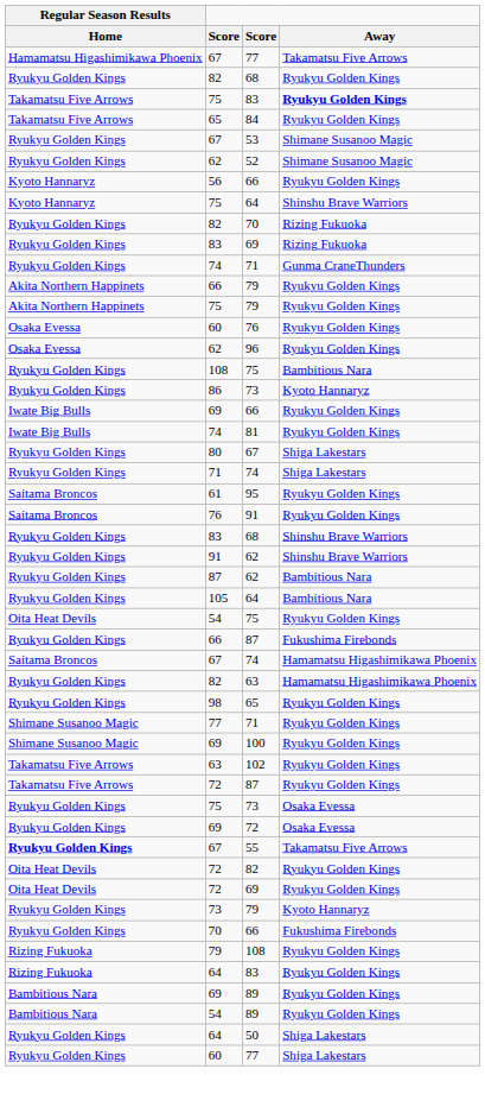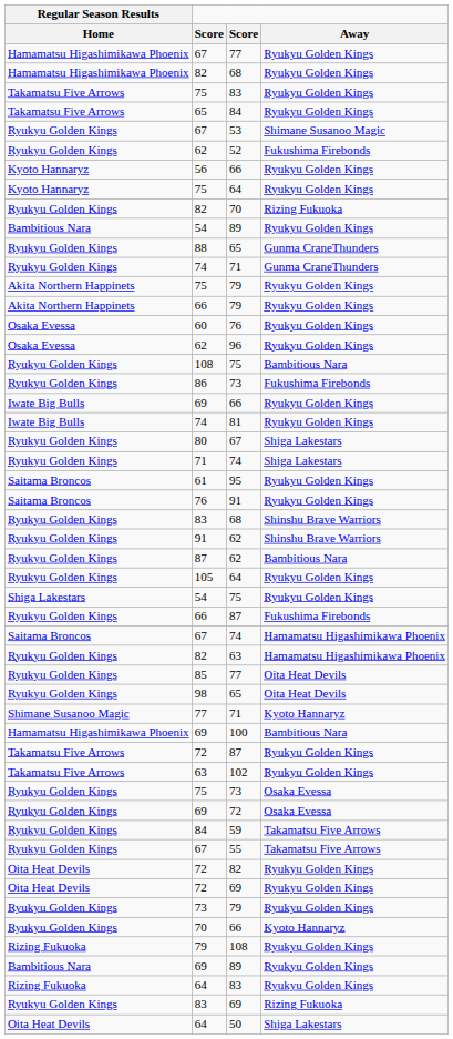 <table class="wikitable collapsible collapsed">
 <tr>
 <th>Regular Season Results</th>
 </tr>
 <tr>
 <th scope="col">Home</th>
 <th scope="col">Score</th>
 <th scope="col">Score</th>
 <th scope="col">Away</th>
 </tr>
 <tr>
 <td><a href='#'>Hamamatsu Higashimikawa Phoenix</a></td>
 <td>67</td>
 <td>77</td>
-<td><a href='#'>Takamatsu Five Arrows</a></td>
+<td><a href='#'>Ryukyu Golden Kings</a></td>
 </tr>
 <tr>
-<td><a href='#'>Ryukyu Golden Kings</a></td>
+<td><a href='#'>Hamamatsu Higashimikawa Phoenix</a></td>
 <td>82</td>
 <td>68</td>
 <td><a href='#'>Ryukyu Golden Kings</a></td>
 </tr>
 <tr>
 <td><a href='#'>Takamatsu Five Arrows</a></td>
 <td>75</td>
 <td>83</td>
-<td><strong><a href='#'>Ryukyu Golden Kings</a></strong></td>
+<td><a href='#'>Ryukyu Golden Kings</a></td>
 </tr>
 <tr>
 <td><a href='#'>Takamatsu Five Arrows</a></td>
 <td>65</td>
 <td>84</td>
 <td><a href='#'>Ryukyu Golden Kings</a></td>
 </tr>
 <tr>
 <td><a href='#'>Ryukyu Golden Kings</a></td>
 <td>67</td>
 <td>53</td>
 <td><a href='#'>Shimane Susanoo Magic</a></td>
 </tr>
 <tr>
 <td><a href='#'>Ryukyu Golden Kings</a></td>
 <td>62</td>
 <td>52</td>
-<td><a href='#'>Shimane Susanoo Magic</a></td>
+<td><a href='#'>Fukushima Firebonds</a></td>
 </tr>
 <tr>
 <td><a href='#'>Kyoto Hannaryz</a></td>
 <td>56</td>
 <td>66</td>
 <td><a href='#'>Ryukyu Golden Kings</a></td>
 </tr>
 <tr>
 <td><a href='#'>Kyoto Hannaryz</a></td>
 <td>75</td>
 <td>64</td>
-<td><a href='#'>Shinshu Brave Warriors</a></td>
+<td><a href='#'>Ryukyu Golden Kings</a></td>
 </tr>
 <tr>
 <td><a href='#'>Ryukyu Golden Kings</a></td>
 <td>82</td>
 <td>70</td>
 <td><a href='#'>Rizing Fukuoka</a></td>
 </tr>
 <tr>
+<td><a href='#'>Bambitious Nara</a></td>
+<td>54</td>
+<td>89</td>
 <td><a href='#'>Ryukyu Golden Kings</a></td>
-<td>83</td>
-<td>69</td>
-<td><a href='#'>Rizing Fukuoka</a></td>
+</tr>
+<tr>
+<td><a href='#'>Ryukyu Golden Kings</a></td>
+<td>88</td>
+<td>65</td>
+<td><a href='#'>Gunma CraneThunders</a></td>
 </tr>
 <tr>
 <td><a href='#'>Ryukyu Golden Kings</a></td>
 <td>74</td>
 <td>71</td>
 <td><a href='#'>Gunma CraneThunders</a></td>
 </tr>
 <tr>
 <td><a href='#'>Akita Northern Happinets</a></td>
-<td>66</td>
+<td>75</td>
 <td>79</td>
 <td><a href='#'>Ryukyu Golden Kings</a></td>
 </tr>
 <tr>
 <td><a href='#'>Akita Northern Happinets</a></td>
-<td>75</td>
+<td>66</td>
 <td>79</td>
 <td><a href='#'>Ryukyu Golden Kings</a></td>
 </tr>
 <tr>
 <td><a href='#'>Osaka Evessa</a></td>
 <td>60</td>
 <td>76</td>
 <td><a href='#'>Ryukyu Golden Kings</a></td>
 </tr>
 <tr>
 <td><a href='#'>Osaka Evessa</a></td>
 <td>62</td>
 <td>96</td>
 <td><a href='#'>Ryukyu Golden Kings</a></td>
 </tr>
 <tr>
 <td><a href='#'>Ryukyu Golden Kings</a></td>
 <td>108</td>
 <td>75</td>
 <td><a href='#'>Bambitious Nara</a></td>
 </tr>
 <tr>
 <td><a href='#'>Ryukyu Golden Kings</a></td>
 <td>86</td>
 <td>73</td>
-<td><a href='#'>Kyoto Hannaryz</a></td>
+<td><a href='#'>Fukushima Firebonds</a></td>
 </tr>
 <tr>
 <td><a href='#'>Iwate Big Bulls</a></td>
 <td>69</td>
 <td>66</td>
 <td><a href='#'>Ryukyu Golden Kings</a></td>
 </tr>
 <tr>
 <td><a href='#'>Iwate Big Bulls</a></td>
 <td>74</td>
 <td>81</td>
 <td><a href='#'>Ryukyu Golden Kings</a></td>
 </tr>
 <tr>
 <td><a href='#'>Ryukyu Golden Kings</a></td>
 <td>80</td>
 <td>67</td>
 <td><a href='#'>Shiga Lakestars</a></td>
 </tr>
 <tr>
 <td><a href='#'>Ryukyu Golden Kings</a></td>
 <td>71</td>
 <td>74</td>
 <td><a href='#'>Shiga Lakestars</a></td>
 </tr>
 <tr>
 <td><a href='#'>Saitama Broncos</a></td>
 <td>61</td>
 <td>95</td>
 <td><a href='#'>Ryukyu Golden Kings</a></td>
 </tr>
 <tr>
 <td><a href='#'>Saitama Broncos</a></td>
 <td>76</td>
 <td>91</td>
 <td><a href='#'>Ryukyu Golden Kings</a></td>
 </tr>
 <tr>
 <td><a href='#'>Ryukyu Golden Kings</a></td>
 <td>83</td>
 <td>68</td>
 <td><a href='#'>Shinshu Brave Warriors</a></td>
 </tr>
 <tr>
 <td><a href='#'>Ryukyu Golden Kings</a></td>
 <td>91</td>
 <td>62</td>
 <td><a href='#'>Shinshu Brave Warriors</a></td>
 </tr>
 <tr>
 <td><a href='#'>Ryukyu Golden Kings</a></td>
 <td>87</td>
 <td>62</td>
 <td><a href='#'>Bambitious Nara</a></td>
 </tr>
 <tr>
 <td><a href='#'>Ryukyu Golden Kings</a></td>
 <td>105</td>
 <td>64</td>
-<td><a href='#'>Bambitious Nara</a></td>
+<td><a href='#'>Ryukyu Golden Kings</a></td>
 </tr>
 <tr>
-<td><a href='#'>Oita Heat Devils</a></td>
+<td><a href='#'>Shiga Lakestars</a></td>
 <td>54</td>
 <td>75</td>
 <td><a href='#'>Ryukyu Golden Kings</a></td>
 </tr>
 <tr>
 <td><a href='#'>Ryukyu Golden Kings</a></td>
 <td>66</td>
 <td>87</td>
 <td><a href='#'>Fukushima Firebonds</a></td>
 </tr>
 <tr>
 <td><a href='#'>Saitama Broncos</a></td>
 <td>67</td>
 <td>74</td>
 <td><a href='#'>Hamamatsu Higashimikawa Phoenix</a></td>
 </tr>
 <tr>
 <td><a href='#'>Ryukyu Golden Kings</a></td>
 <td>82</td>
 <td>63</td>
 <td><a href='#'>Hamamatsu Higashimikawa Phoenix</a></td>
 </tr>
 <tr>
 <td><a href='#'>Ryukyu Golden Kings</a></td>
+<td>85</td>
+<td>77</td>
+<td><a href='#'>Oita Heat Devils</a></td>
+</tr>
+<tr>
+<td><a href='#'>Ryukyu Golden Kings</a></td>
 <td>98</td>
 <td>65</td>
-<td><a href='#'>Ryukyu Golden Kings</a></td>
+<td><a href='#'>Oita Heat Devils</a></td>
 </tr>
 <tr>
 <td><a href='#'>Shimane Susanoo Magic</a></td>
 <td>77</td>
 <td>71</td>
-<td><a href='#'>Ryukyu Golden Kings</a></td>
+<td><a href='#'>Kyoto Hannaryz</a></td>
 </tr>
 <tr>
-<td><a href='#'>Shimane Susanoo Magic</a></td>
+<td><a href='#'>Hamamatsu Higashimikawa Phoenix</a></td>
 <td>69</td>
 <td>100</td>
+<td><a href='#'>Bambitious Nara</a></td>
+</tr>
+<tr>
+<td><a href='#'>Takamatsu Five Arrows</a></td>
+<td>72</td>
+<td>87</td>
 <td><a href='#'>Ryukyu Golden Kings</a></td>
 </tr>
 <tr>
 <td><a href='#'>Takamatsu Five Arrows</a></td>
 <td>63</td>
 <td>102</td>
-<td><a href='#'>Ryukyu Golden Kings</a></td>
-</tr>
-<tr>
-<td><a href='#'>Takamatsu Five Arrows</a></td>
-<td>72</td>
-<td>87</td>
 <td><a href='#'>Ryukyu Golden Kings</a></td>
 </tr>
 <tr>
 <td><a href='#'>Ryukyu Golden Kings</a></td>
 <td>75</td>
 <td>73</td>
 <td><a href='#'>Osaka Evessa</a></td>
 </tr>
 <tr>
 <td><a href='#'>Ryukyu Golden Kings</a></td>
 <td>69</td>
 <td>72</td>
 <td><a href='#'>Osaka Evessa</a></td>
 </tr>
 <tr>
-<td><strong><a href='#'>Ryukyu Golden Kings</a></strong></td>
+<td><a href='#'>Ryukyu Golden Kings</a></td>
+<td>84</td>
+<td>59</td>
+<td><a href='#'>Takamatsu Five Arrows</a></td>
+</tr>
+<tr>
+<td><a href='#'>Ryukyu Golden Kings</a></td>
 <td>67</td>
 <td>55</td>
 <td><a href='#'>Takamatsu Five Arrows</a></td>
 </tr>
 <tr>
 <td><a href='#'>Oita Heat Devils</a></td>
 <td>72</td>
 <td>82</td>
 <td><a href='#'>Ryukyu Golden Kings</a></td>
 </tr>
 <tr>
 <td><a href='#'>Oita Heat Devils</a></td>
 <td>72</td>
 <td>69</td>
 <td><a href='#'>Ryukyu Golden Kings</a></td>
 </tr>
 <tr>
 <td><a href='#'>Ryukyu Golden Kings</a></td>
 <td>73</td>
 <td>79</td>
-<td><a href='#'>Kyoto Hannaryz</a></td>
+<td><a href='#'>Ryukyu Golden Kings</a></td>
 </tr>
 <tr>
 <td><a href='#'>Ryukyu Golden Kings</a></td>
 <td>70</td>
 <td>66</td>
-<td><a href='#'>Fukushima Firebonds</a></td>
+<td><a href='#'>Kyoto Hannaryz</a></td>
 </tr>
 <tr>
 <td><a href='#'>Rizing Fukuoka</a></td>
 <td>79</td>
 <td>108</td>
+<td><a href='#'>Ryukyu Golden Kings</a></td>
+</tr>
+<tr>
+<td><a href='#'>Bambitious Nara</a></td>
+<td>69</td>
+<td>89</td>
 <td><a href='#'>Ryukyu Golden Kings</a></td>
 </tr>
 <tr>
 <td><a href='#'>Rizing Fukuoka</a></td>
 <td>64</td>
 <td>83</td>
 <td><a href='#'>Ryukyu Golden Kings</a></td>
 </tr>
 <tr>
-<td><a href='#'>Bambitious Nara</a></td>
+<td><a href='#'>Ryukyu Golden Kings</a></td>
+<td>83</td>
 <td>69</td>
-<td>89</td>
-<td><a href='#'>Ryukyu Golden Kings</a></td>
+<td><a href='#'>Rizing Fukuoka</a></td>
 </tr>
 <tr>
-<td><a href='#'>Bambitious Nara</a></td>
-<td>54</td>
-<td>89</td>
-<td><a href='#'>Ryukyu Golden Kings</a></td>
-</tr>
-<tr>
-<td><a href='#'>Ryukyu Golden Kings</a></td>
+<td><a href='#'>Oita Heat Devils</a></td>
 <td>64</td>
 <td>50</td>
 <td><a href='#'>Shiga Lakestars</a></td>
 </tr>
-<tr>
-<td><a href='#'>Ryukyu Golden Kings</a></td>
-<td>60</td>
-<td>77</td>
-<td><a href='#'>Shiga Lakestars</a></td>
-</tr>
 </table>
